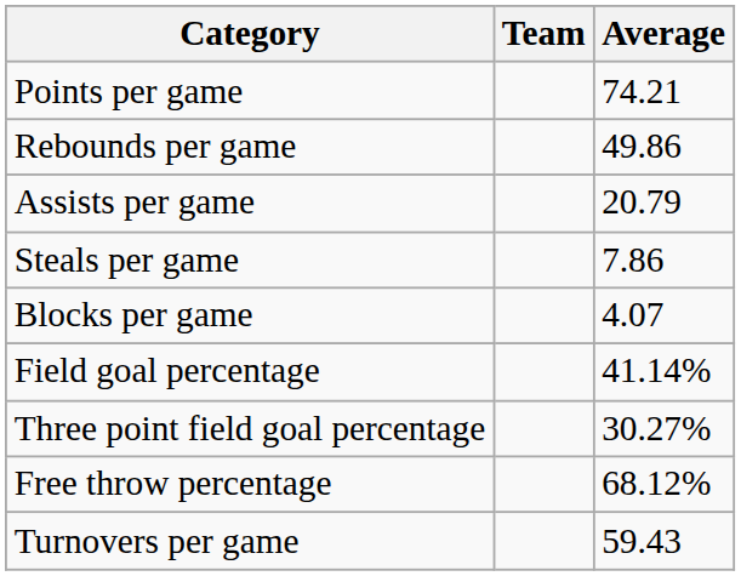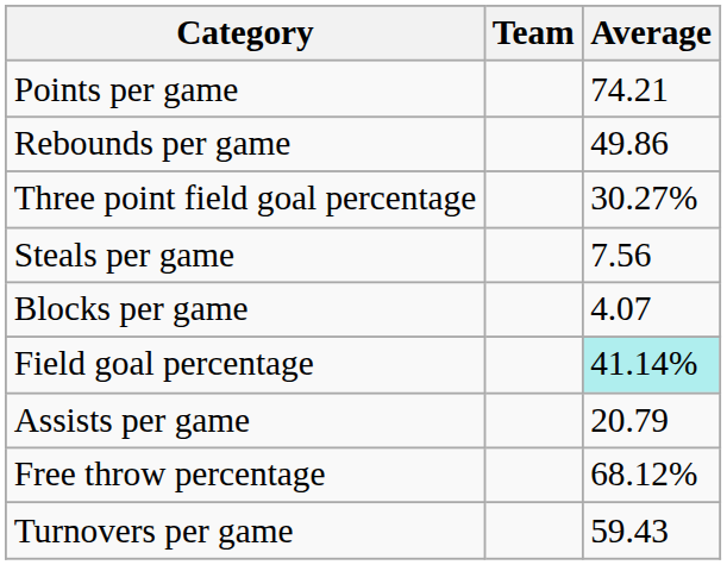 <table class="wikitable">
 <tr>
 <th>Category</th>
 <th>Team</th>
 <th>Average</th>
 </tr>
 <tr>
 <td>Points per game</td>
 <td></td>
 <td>74.21</td>
 </tr>
 <tr>
 <td>Rebounds per game</td>
 <td></td>
 <td>49.86</td>
 </tr>
 <tr>
-<td>Assists per game</td>
+<td>Three point field goal percentage</td>
 <td></td>
-<td>20.79</td>
+<td>30.27%</td>
 </tr>
 <tr>
 <td>Steals per game</td>
 <td></td>
-<td>7.86</td>
+<td>7.56</td>
 </tr>
 <tr>
 <td>Blocks per game</td>
 <td></td>
 <td>4.07</td>
 </tr>
 <tr>
 <td>Field goal percentage</td>
 <td></td>
-<td>41.14%</td>
+<td style="background: paleturquoise;">41.14%</td>
 </tr>
 <tr>
-<td>Three point field goal percentage</td>
+<td>Assists per game</td>
 <td></td>
-<td>30.27%</td>
+<td>20.79</td>
 </tr>
 <tr>
 <td>Free throw percentage</td>
 <td></td>
 <td>68.12%</td>
 </tr>
 <tr>
 <td>Turnovers per game</td>
 <td></td>
 <td>59.43</td>
 </tr>
 </table>
